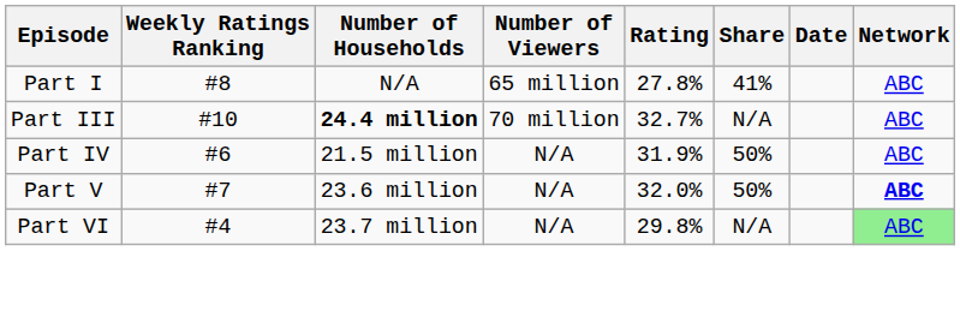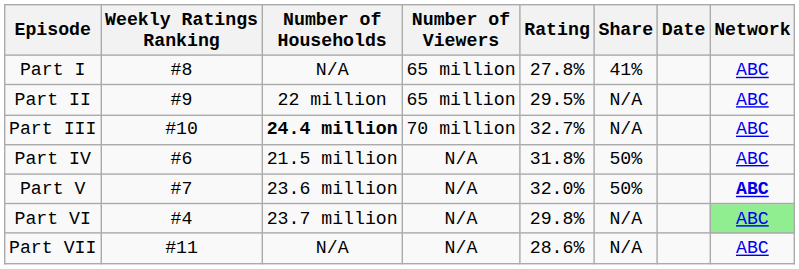 <table class="sortable wikitable" style="text-align:center">
 <tr>
 <th>Episode</th>
 <th>Weekly Ratings <br> Ranking</th>
 <th>Number of <br> Households</th>
 <th>Number of <br> Viewers</th>
 <th>Rating</th>
 <th>Share</th>
 <th>Date</th>
 <th>Network</th>
 </tr>
 <tr>
 <td>Part I</td>
 <td>#8</td>
 <td>N/A</td>
 <td>65 million</td>
 <td>27.8%</td>
 <td>41%</td>
 <td></td>
 <td><a href='#'>ABC</a></td>
 </tr>
 <tr>
+<td>Part II</td>
+<td>#9</td>
+<td>22 million</td>
+<td>65 million</td>
+<td>29.5%</td>
+<td>N/A</td>
+<td></td>
+<td><a href='#'>ABC</a></td>
+</tr>
+<tr>
 <td>Part III</td>
 <td>#10</td>
 <td><strong>24.4 million</strong></td>
 <td>70 million</td>
 <td>32.7%</td>
 <td>N/A</td>
 <td></td>
 <td><a href='#'>ABC</a></td>
 </tr>
 <tr>
 <td>Part IV</td>
 <td>#6</td>
 <td>21.5 million</td>
 <td>N/A</td>
-<td>31.9%</td>
+<td>31.8%</td>
 <td>50%</td>
 <td></td>
 <td><a href='#'>ABC</a></td>
 </tr>
 <tr>
 <td>Part V</td>
 <td>#7</td>
 <td>23.6 million</td>
 <td>N/A</td>
 <td>32.0%</td>
 <td>50%</td>
 <td></td>
 <td><strong><a href='#'>ABC</a></strong></td>
 </tr>
 <tr>
 <td>Part VI</td>
 <td>#4</td>
 <td>23.7 million</td>
 <td>N/A</td>
 <td>29.8%</td>
 <td>N/A</td>
 <td></td>
 <td style="background: lightgreen;"><a href='#'>ABC</a></td>
 </tr>
+<tr>
+<td>Part VII</td>
+<td>#11</td>
+<td>N/A</td>
+<td>N/A</td>
+<td>28.6%</td>
+<td>N/A</td>
+<td></td>
+<td><a href='#'>ABC</a></td>
+</tr>
 </table>
